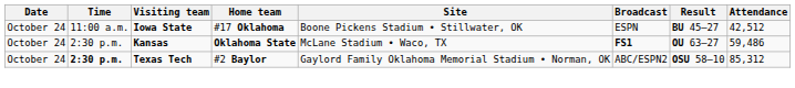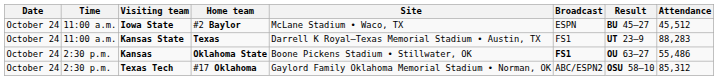 <table class="wikitable" style="font-size:95%;">
 <tr>
 <th>Date</th>
 <th>Time</th>
 <th>Visiting team</th>
 <th>Home team</th>
 <th>Site</th>
 <th>Broadcast</th>
 <th>Result</th>
 <th>Attendance</th>
 </tr>
 <tr bgcolor=>
 <td>October 24</td>
 <td>11:00 a.m.</td>
 <td><strong>Iowa State</strong></td>
-<td>#17 <strong>Oklahoma</strong></td>
-<td>Boone Pickens Stadium • Stillwater, OK</td>
+<td>#2 <strong>Baylor</strong></td>
+<td>McLane Stadium • Waco, TX</td>
 <td>ESPN</td>
 <td><strong>BU</strong> 45–27</td>
-<td>42,512</td>
+<td>45,512</td>
+</tr>
+<tr bgcolor=>
+<td>October 24</td>
+<td>11:00 a.m.</td>
+<td><strong>Kansas State</strong></td>
+<td><strong>Texas</strong></td>
+<td>Darrell K Royal–Texas Memorial Stadium • Austin, TX</td>
+<td>FS1</td>
+<td><strong>UT</strong> 23–9</td>
+<td>88,283</td>
 </tr>
 <tr bgcolor=>
 <td>October 24</td>
 <td>2:30 p.m.</td>
 <td><strong>Kansas</strong></td>
 <td><strong>Oklahoma State</strong></td>
-<td>McLane Stadium • Waco, TX</td>
+<td>Boone Pickens Stadium • Stillwater, OK</td>
 <td><strong>FS1</strong></td>
 <td><strong>OU</strong> 63–27</td>
-<td>59,486</td>
+<td>55,486</td>
 </tr>
 <tr bgcolor=>
 <td>October 24</td>
-<td><strong>2:30 p.m.</strong></td>
+<td>2:30 p.m.</td>
 <td><strong>Texas Tech</strong></td>
-<td>#2 <strong>Baylor</strong></td>
+<td>#17 <strong>Oklahoma</strong></td>
 <td>Gaylord Family Oklahoma Memorial Stadium • Norman, OK</td>
 <td>ABC/ESPN2</td>
 <td><strong>OSU</strong> 58–10</td>
 <td>85,312</td>
 </tr>
 </table>
